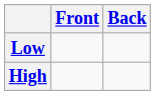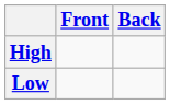 <table class="wikitable" style="text-align:center">
 <tr>
 <th></th>
 <th><a href='#'>Front</a></th>
 <th><a href='#'>Back</a></th>
 </tr>
 <tr>
+<th><a href='#'>High</a></th>
+<td></td>
+<td></td>
+</tr>
+<tr>
 <th><a href='#'>Low</a></th>
 <td></td>
 <td></td>
 </tr>
-<tr>
-<th><a href='#'>High</a></th>
-<td></td>
-<td></td>
-</tr>
 </table>
